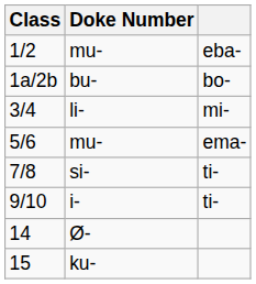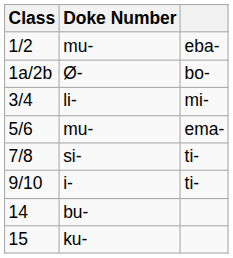 <table class="wikitable">
 <tr>
 <th>Class</th>
 <th>Doke Number</th>
 <th></th>
 </tr>
 <tr>
 <td>1/2</td>
 <td>mu-</td>
 <td>eba-</td>
 </tr>
 <tr>
 <td>1a/2b</td>
-<td>bu-</td>
+<td>Ø-</td>
 <td>bo-</td>
 </tr>
 <tr>
 <td>3/4</td>
 <td>li-</td>
 <td>mi-</td>
 </tr>
 <tr>
 <td>5/6</td>
 <td>mu-</td>
 <td>ema-</td>
 </tr>
 <tr>
 <td>7/8</td>
 <td>si-</td>
 <td>ti-</td>
 </tr>
 <tr>
 <td>9/10</td>
 <td>i-</td>
 <td>ti-</td>
 </tr>
 <tr>
 <td>14</td>
-<td>Ø-</td>
+<td>bu-</td>
 <td></td>
 </tr>
 <tr>
 <td>15</td>
 <td>ku-</td>
 <td></td>
 </tr>
 </table>
